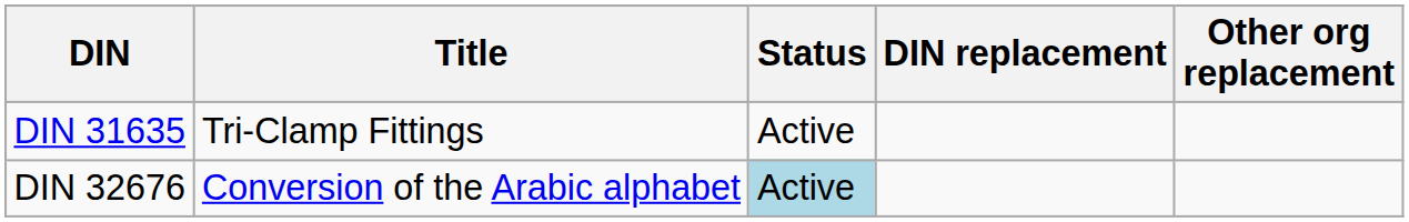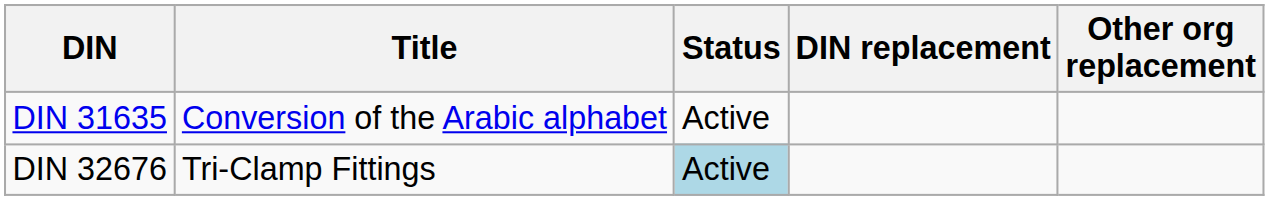 <table class="wikitable sortable">
 <tr>
 <th>DIN</th>
 <th>Title</th>
 <th>Status</th>
 <th>DIN replacement</th>
 <th>Other org<br>replacement</th>
 </tr>
 <tr>
 <td><a href='#'>DIN 31635</a></td>
-<td>Tri-Clamp Fittings</td>
+<td><a href='#'>Conversion</a> of the <a href='#'>Arabic alphabet</a></td>
 <td>Active</td>
 <td></td>
 <td></td>
 </tr>
 <tr>
 <td>DIN 32676</td>
-<td><a href='#'>Conversion</a> of the <a href='#'>Arabic alphabet</a></td>
+<td>Tri-Clamp Fittings</td>
 <td style="background: lightblue;">Active</td>
 <td></td>
 <td></td>
 </tr>
 </table>
